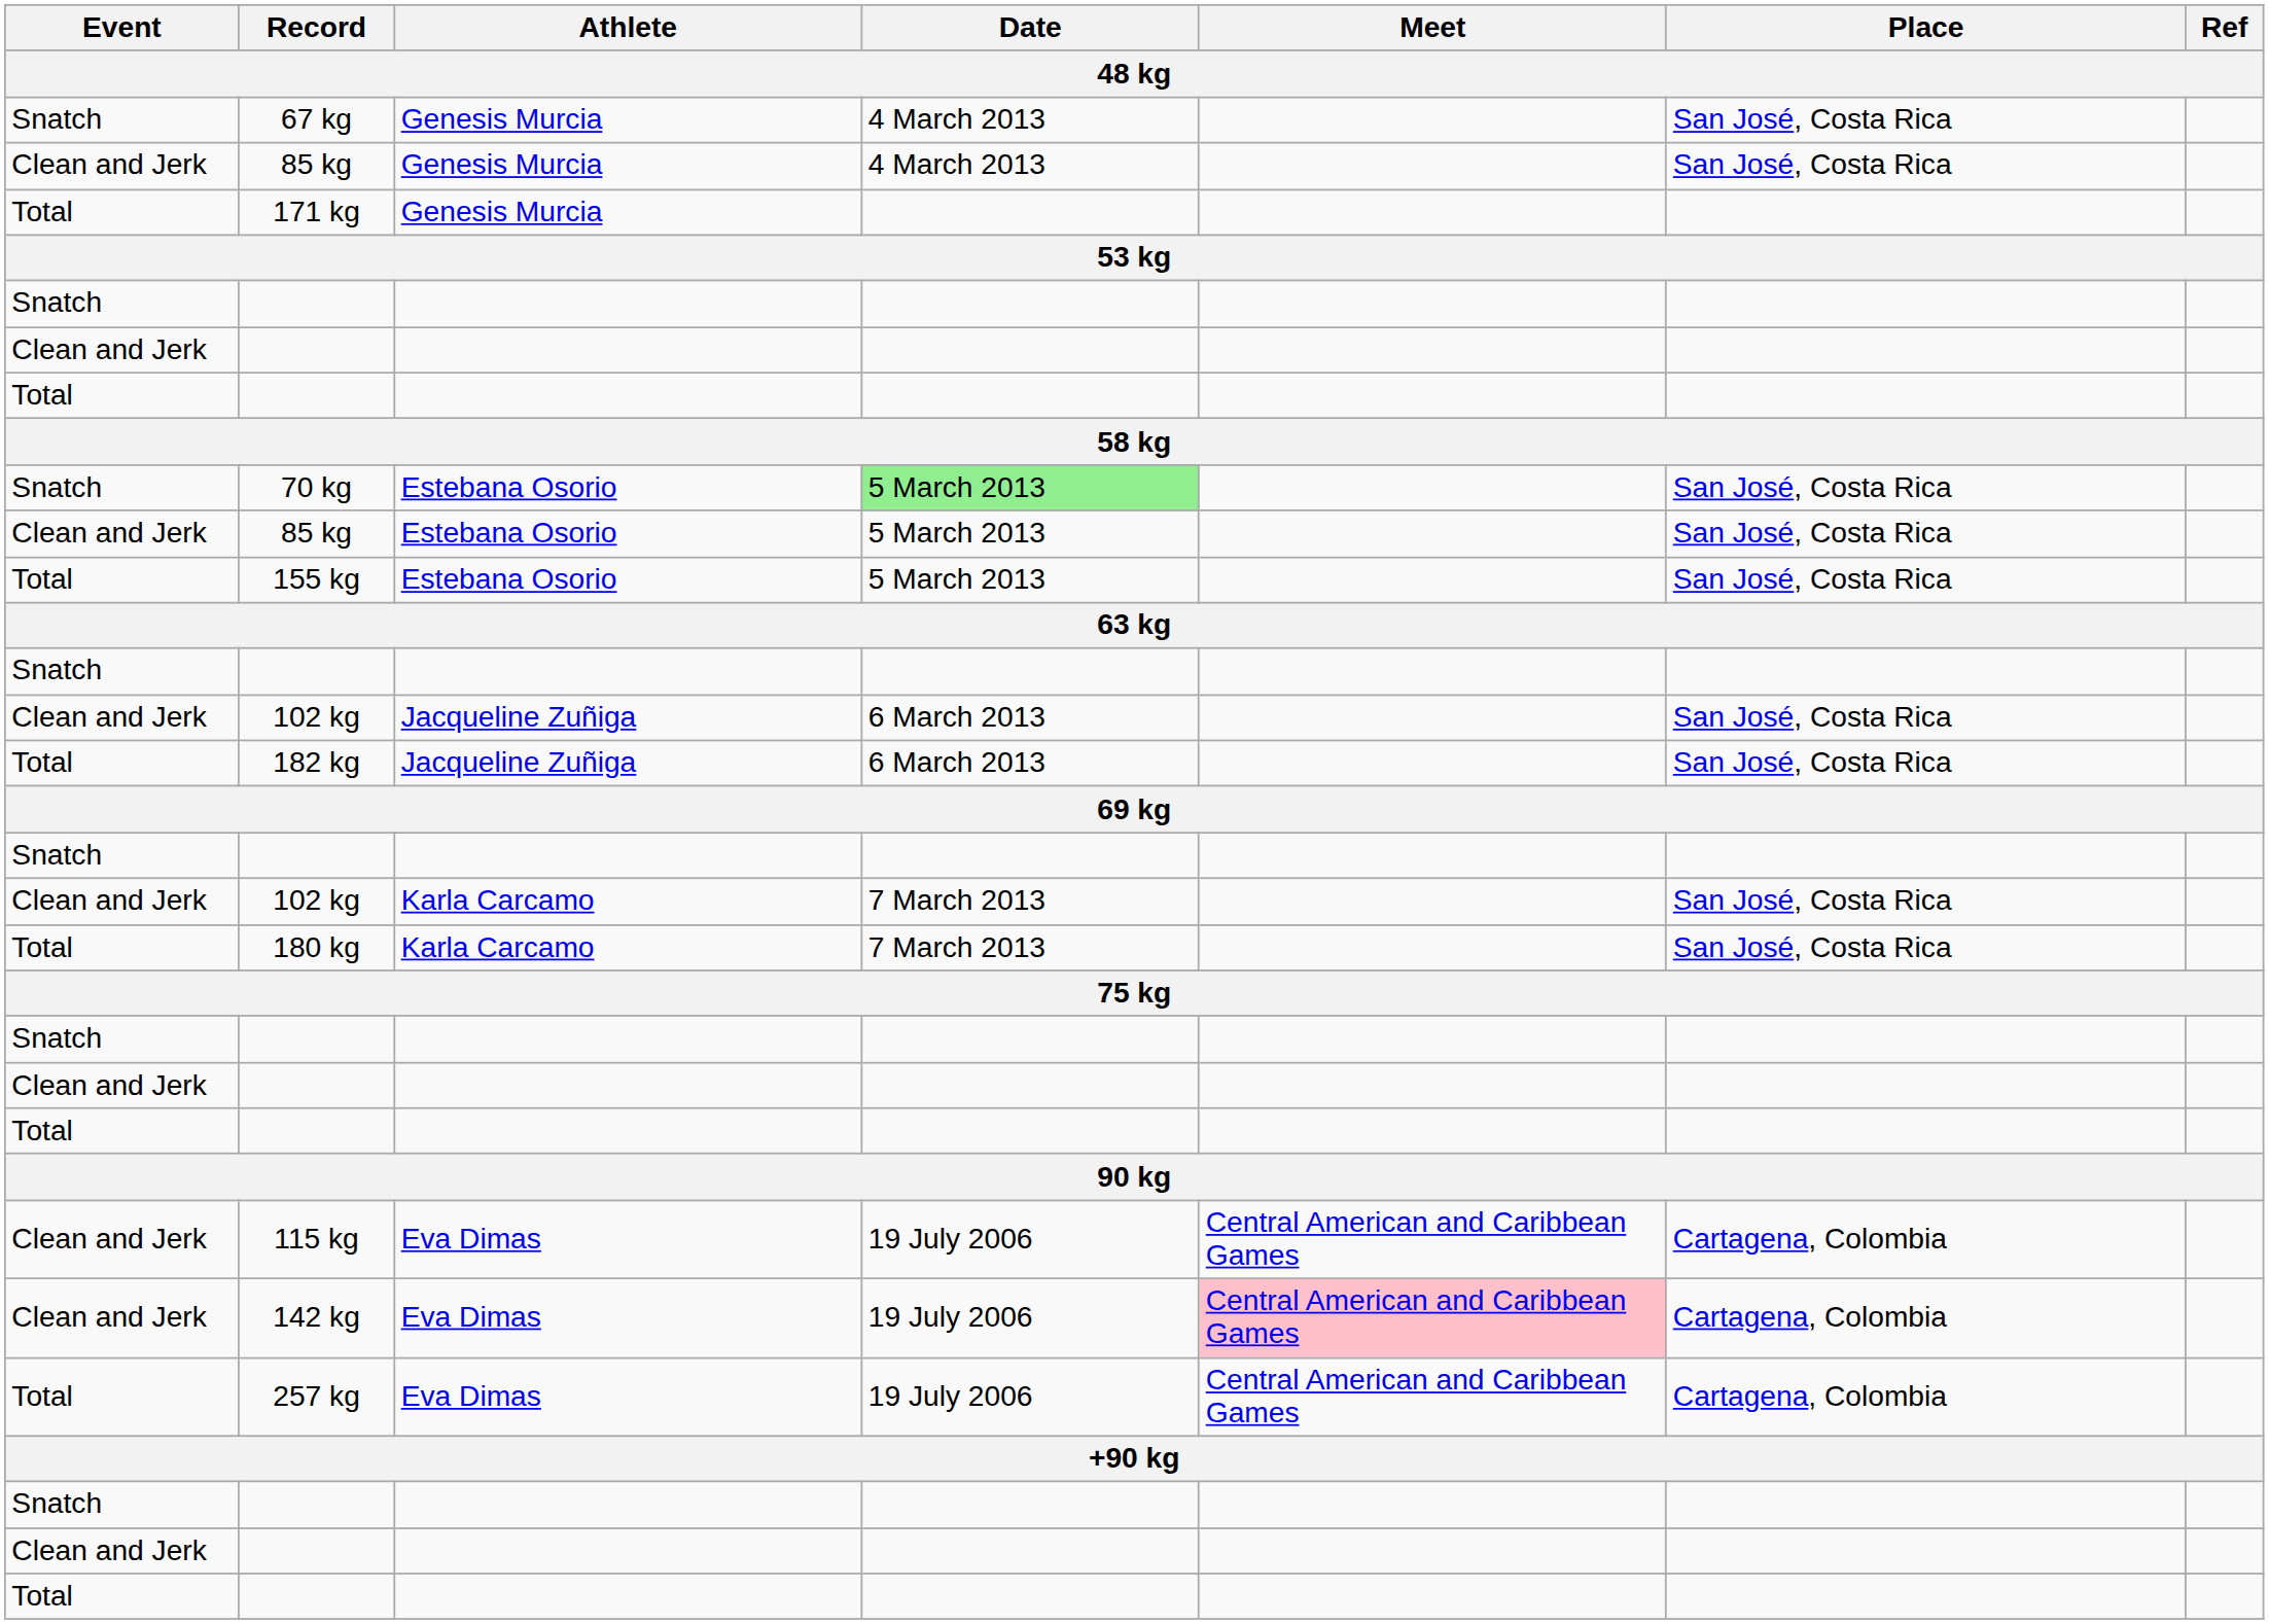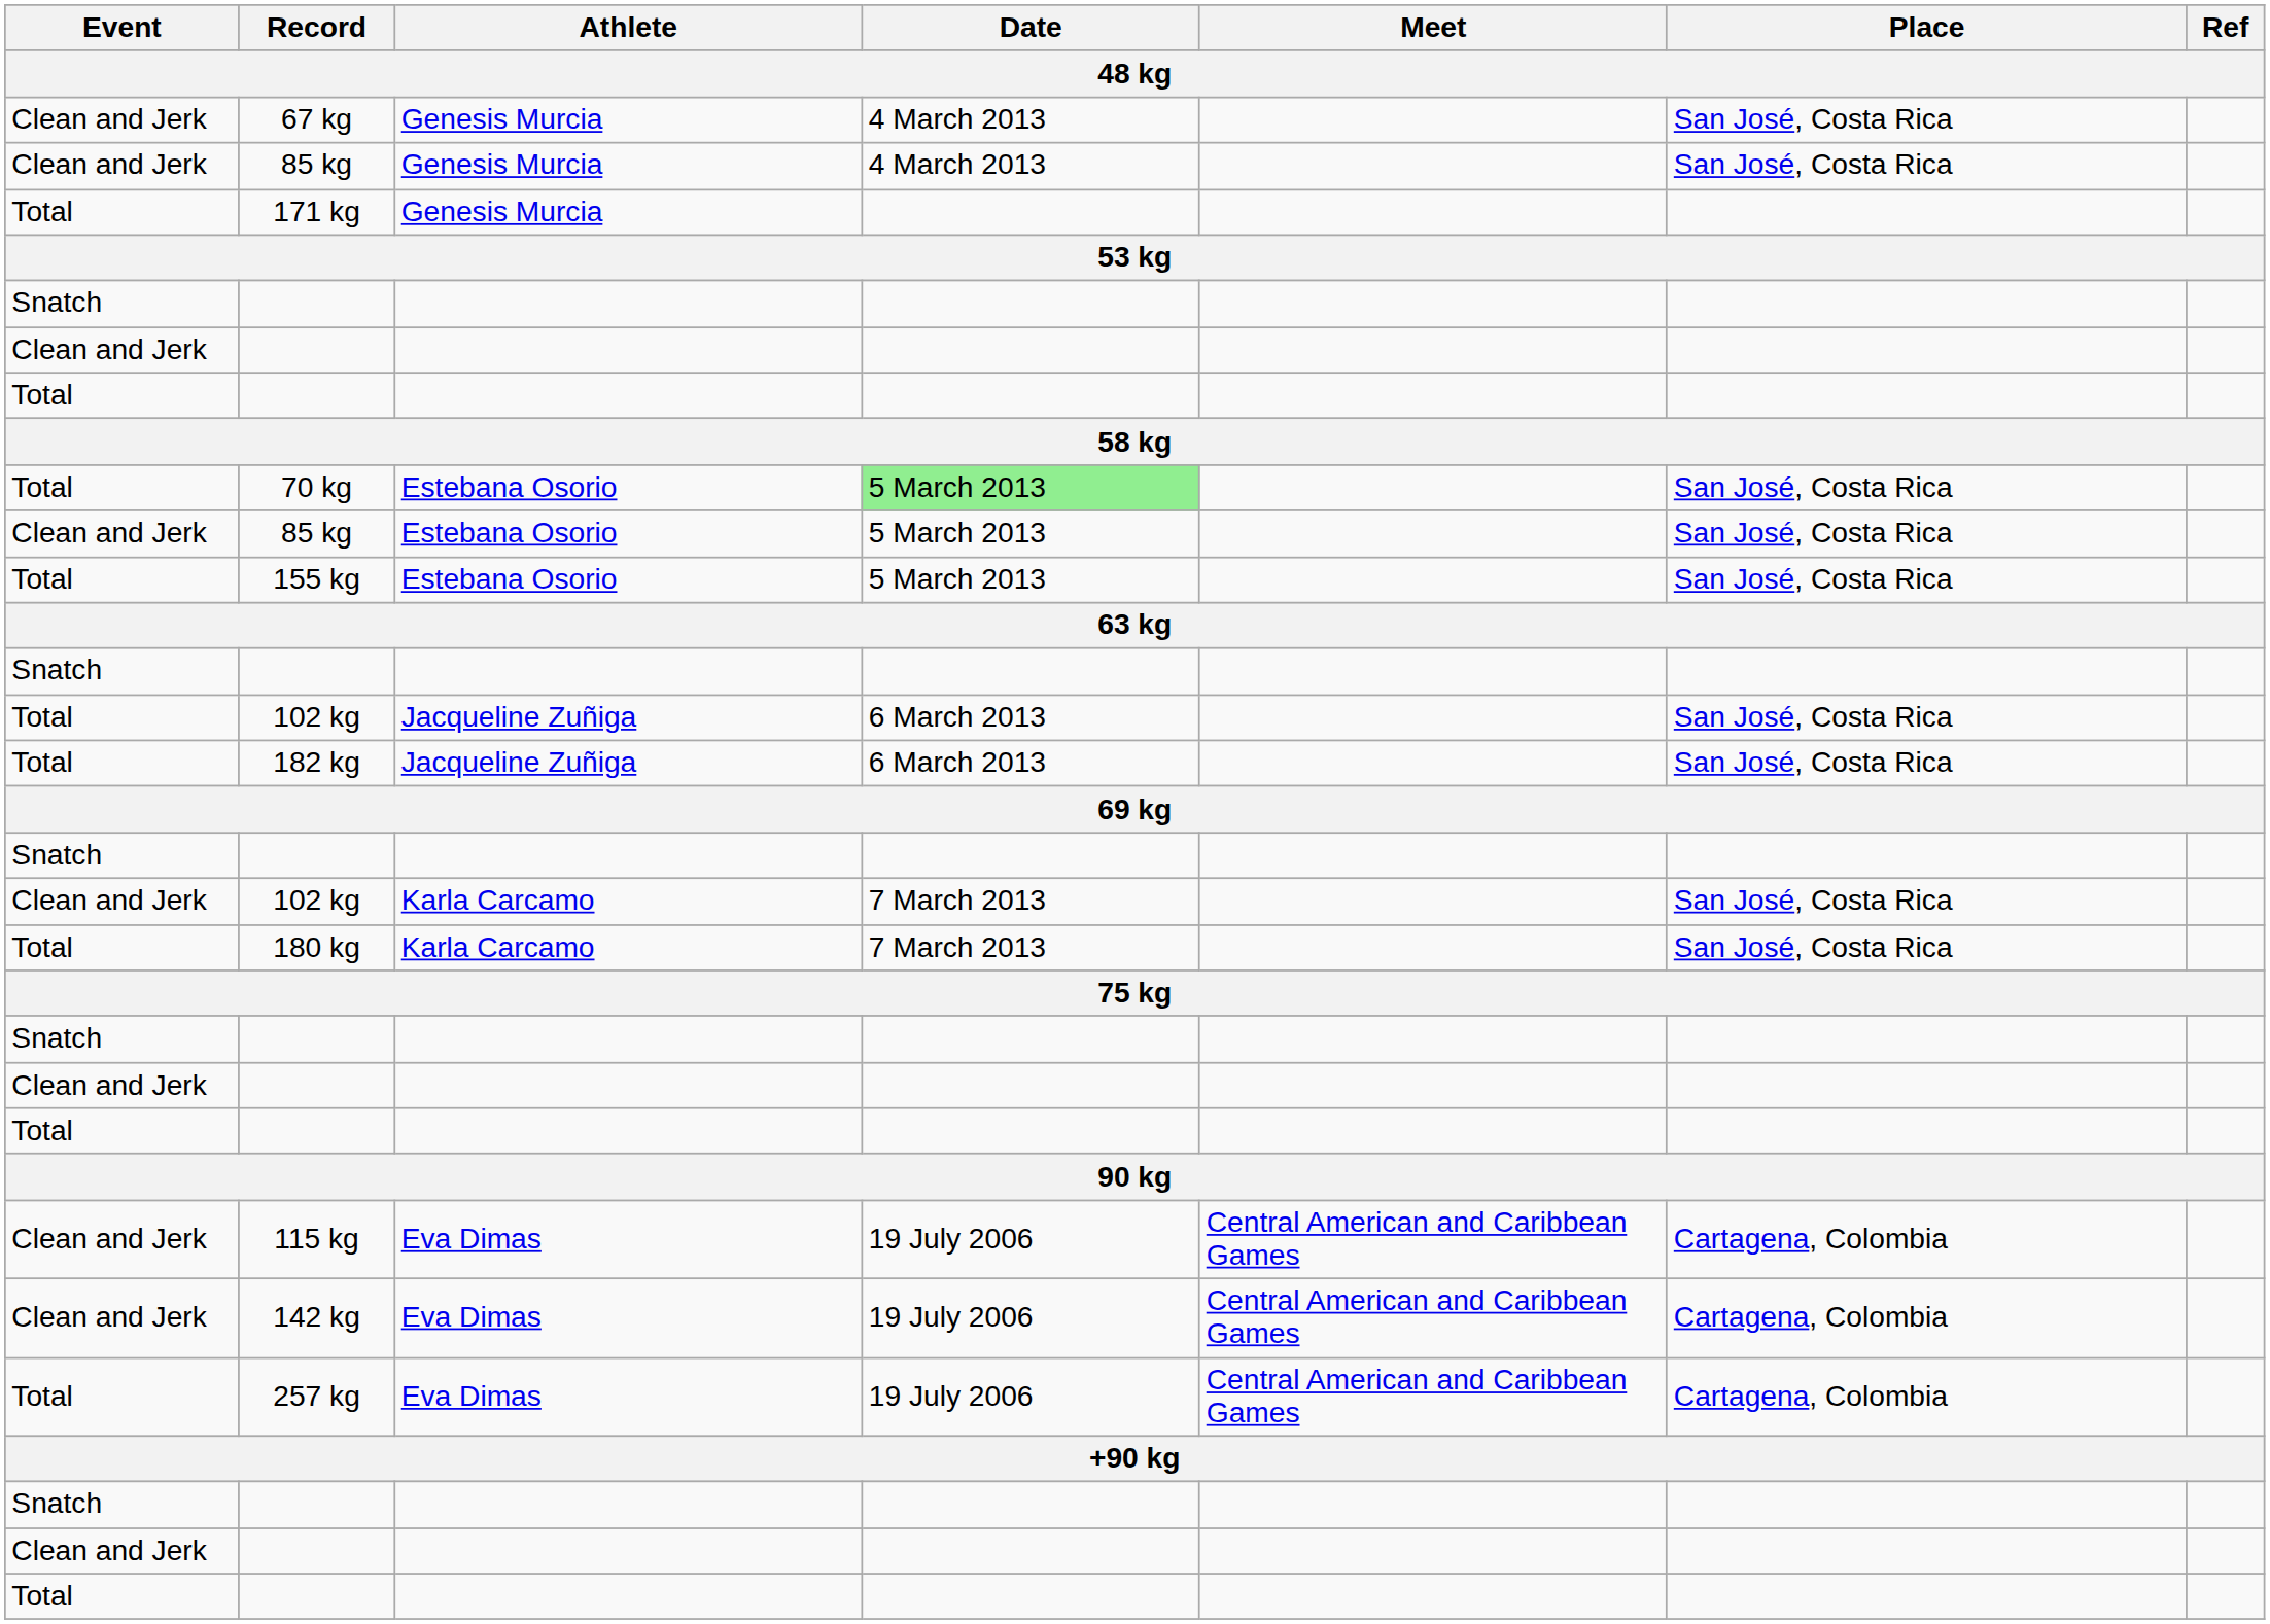 <table class="wikitable">
 <tr>
 <th width=9%>Event</th>
 <th width=6%>Record</th>
 <th width=18%>Athlete</th>
 <th width=13%>Date</th>
 <th width=18%>Meet</th>
 <th width=20%>Place</th>
 <th width=3%>Ref</th>
 </tr>
 <tr bgcolor="#DDDDDD">
 <th colspan="8">48 kg</th>
 </tr>
 <tr>
-<td>Snatch</td>
+<td>Clean and Jerk</td>
 <td align="center">67 kg</td>
 <td><a href='#'>Genesis Murcia</a></td>
 <td>4 March 2013</td>
 <td></td>
 <td><a href='#'>San José</a>, Costa Rica</td>
 <td></td>
 </tr>
 <tr>
 <td>Clean and Jerk</td>
 <td align="center">85 kg</td>
 <td><a href='#'>Genesis Murcia</a></td>
 <td>4 March 2013</td>
 <td></td>
 <td><a href='#'>San José</a>, Costa Rica</td>
 <td></td>
 </tr>
 <tr>
 <td>Total</td>
 <td align="center">171 kg</td>
 <td><a href='#'>Genesis Murcia</a></td>
 <td></td>
 <td></td>
 <td></td>
 <td></td>
 </tr>
 <tr bgcolor="#DDDDDD">
 <th colspan="8">53 kg</th>
 </tr>
 <tr>
 <td>Snatch</td>
 <td></td>
 <td></td>
 <td></td>
 <td></td>
 <td></td>
 <td></td>
 </tr>
 <tr>
 <td>Clean and Jerk</td>
 <td></td>
 <td></td>
 <td></td>
 <td></td>
 <td></td>
 <td></td>
 </tr>
 <tr>
 <td>Total</td>
 <td></td>
 <td></td>
 <td></td>
 <td></td>
 <td></td>
 <td></td>
 </tr>
 <tr bgcolor="#DDDDDD">
 <th colspan="8">58 kg</th>
 </tr>
 <tr>
-<td>Snatch</td>
+<td>Total</td>
 <td align="center">70 kg</td>
 <td><a href='#'>Estebana Osorio</a></td>
 <td style="background: lightgreen;">5 March 2013</td>
 <td></td>
 <td><a href='#'>San José</a>, Costa Rica</td>
 <td></td>
 </tr>
 <tr>
 <td>Clean and Jerk</td>
 <td align="center">85 kg</td>
 <td><a href='#'>Estebana Osorio</a></td>
 <td>5 March 2013</td>
 <td></td>
 <td><a href='#'>San José</a>, Costa Rica</td>
 <td></td>
 </tr>
 <tr>
 <td>Total</td>
 <td align="center">155 kg</td>
 <td><a href='#'>Estebana Osorio</a></td>
 <td>5 March 2013</td>
 <td></td>
 <td><a href='#'>San José</a>, Costa Rica</td>
 <td></td>
 </tr>
 <tr bgcolor="#DDDDDD">
 <th colspan="8">63 kg</th>
 </tr>
 <tr>
 <td>Snatch</td>
 <td></td>
 <td></td>
 <td></td>
 <td></td>
 <td></td>
 <td></td>
 </tr>
 <tr>
-<td>Clean and Jerk</td>
+<td>Total</td>
 <td align="center">102 kg</td>
 <td><a href='#'>Jacqueline Zuñiga</a></td>
 <td>6 March 2013</td>
 <td></td>
 <td><a href='#'>San José</a>, Costa Rica</td>
 <td></td>
 </tr>
 <tr>
 <td>Total</td>
 <td align="center">182 kg</td>
 <td><a href='#'>Jacqueline Zuñiga</a></td>
 <td>6 March 2013</td>
 <td></td>
 <td><a href='#'>San José</a>, Costa Rica</td>
 <td></td>
 </tr>
 <tr bgcolor="#DDDDDD">
 <th colspan="8">69 kg</th>
 </tr>
 <tr>
 <td>Snatch</td>
 <td></td>
 <td></td>
 <td></td>
 <td></td>
 <td></td>
 <td></td>
 </tr>
 <tr>
 <td>Clean and Jerk</td>
 <td align="center">102 kg</td>
 <td><a href='#'>Karla Carcamo</a></td>
 <td>7 March 2013</td>
 <td></td>
 <td><a href='#'>San José</a>, Costa Rica</td>
 <td></td>
 </tr>
 <tr>
 <td>Total</td>
 <td align="center">180 kg</td>
 <td><a href='#'>Karla Carcamo</a></td>
 <td>7 March 2013</td>
 <td></td>
 <td><a href='#'>San José</a>, Costa Rica</td>
 <td></td>
 </tr>
 <tr bgcolor="#DDDDDD">
 <th colspan="8">75 kg</th>
 </tr>
 <tr>
 <td>Snatch</td>
 <td></td>
 <td></td>
 <td></td>
 <td></td>
 <td></td>
 <td></td>
 </tr>
 <tr>
 <td>Clean and Jerk</td>
 <td></td>
 <td></td>
 <td></td>
 <td></td>
 <td></td>
 <td></td>
 </tr>
 <tr>
 <td>Total</td>
 <td></td>
 <td></td>
 <td></td>
 <td></td>
 <td></td>
 <td></td>
 </tr>
 <tr bgcolor="#DDDDDD">
 <th colspan="8">90 kg</th>
 </tr>
 <tr>
 <td>Clean and Jerk</td>
 <td align="center">115 kg</td>
 <td><a href='#'>Eva Dimas</a></td>
 <td>19 July 2006</td>
 <td><a href='#'>Central American and Caribbean Games</a></td>
 <td><a href='#'>Cartagena</a>, Colombia</td>
 <td></td>
 </tr>
 <tr>
 <td>Clean and Jerk</td>
 <td align="center">142 kg</td>
 <td><a href='#'>Eva Dimas</a></td>
 <td>19 July 2006</td>
-<td style="background: pink;"><a href='#'>Central American and Caribbean Games</a></td>
+<td><a href='#'>Central American and Caribbean Games</a></td>
 <td><a href='#'>Cartagena</a>, Colombia</td>
 <td></td>
 </tr>
 <tr>
 <td>Total</td>
 <td align="center">257 kg</td>
 <td><a href='#'>Eva Dimas</a></td>
 <td>19 July 2006</td>
 <td><a href='#'>Central American and Caribbean Games</a></td>
 <td><a href='#'>Cartagena</a>, Colombia</td>
 <td></td>
 </tr>
 <tr bgcolor="#DDDDDD">
 <th colspan="8">+90 kg</th>
 </tr>
 <tr>
 <td>Snatch</td>
 <td></td>
 <td></td>
 <td></td>
 <td></td>
 <td></td>
 <td></td>
 </tr>
 <tr>
 <td>Clean and Jerk</td>
 <td></td>
 <td></td>
 <td></td>
 <td></td>
 <td></td>
 <td></td>
 </tr>
 <tr>
 <td>Total</td>
 <td></td>
 <td></td>
 <td></td>
 <td></td>
 <td></td>
 <td></td>
 </tr>
 </table>
